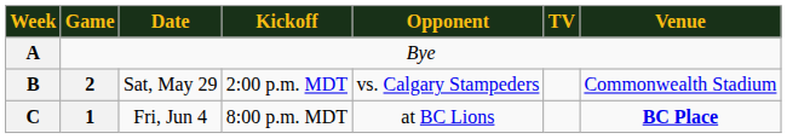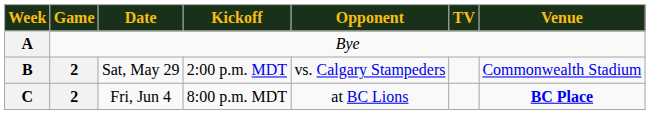 <table class="wikitable" style="font-size: 95%;">
 <tr>
 <th style="background:#183118;color:#f7bd13;">Week</th>
 <th style="background:#183118;color:#f7bd13;">Game</th>
 <th style="background:#183118;color:#f7bd13;">Date</th>
 <th style="background:#183118;color:#f7bd13;">Kickoff</th>
 <th style="background:#183118;color:#f7bd13;">Opponent</th>
 <th style="background:#183118;color:#f7bd13;">TV</th>
 <th style="background:#183118;color:#f7bd13;">Venue</th>
 </tr>
 <tr style= bgcolor="ffffff">
 <th align="center"><strong>A</strong></th>
 <td colspan=10 align="center" valign="middle"><em>Bye</em></td>
 </tr>
 <tr style= bgcolor="ffffff">
 <th align="center"><strong>B</strong></th>
 <th align="center"><strong>2</strong></th>
 <td align="center">Sat, May 29</td>
 <td align="center">2:00 p.m. <a href='#'>MDT</a></td>
 <td align="center">vs. <a href='#'>Calgary Stampeders</a></td>
 <td align="center"></td>
 <td align="center"><a href='#'>Commonwealth Stadium</a></td>
 </tr>
 <tr style= bgcolor="ffffff">
 <th align="center"><strong>C</strong></th>
-<th align="center"><strong>1</strong></th>
+<th align="center"><strong>2</strong></th>
 <td align="center">Fri, Jun 4</td>
 <td align="center">8:00 p.m. MDT</td>
 <td align="center">at <a href='#'>BC Lions</a></td>
 <td align="center"></td>
 <td align="center"><strong><a href='#'>BC Place</a></strong></td>
 </tr>
 </table>
